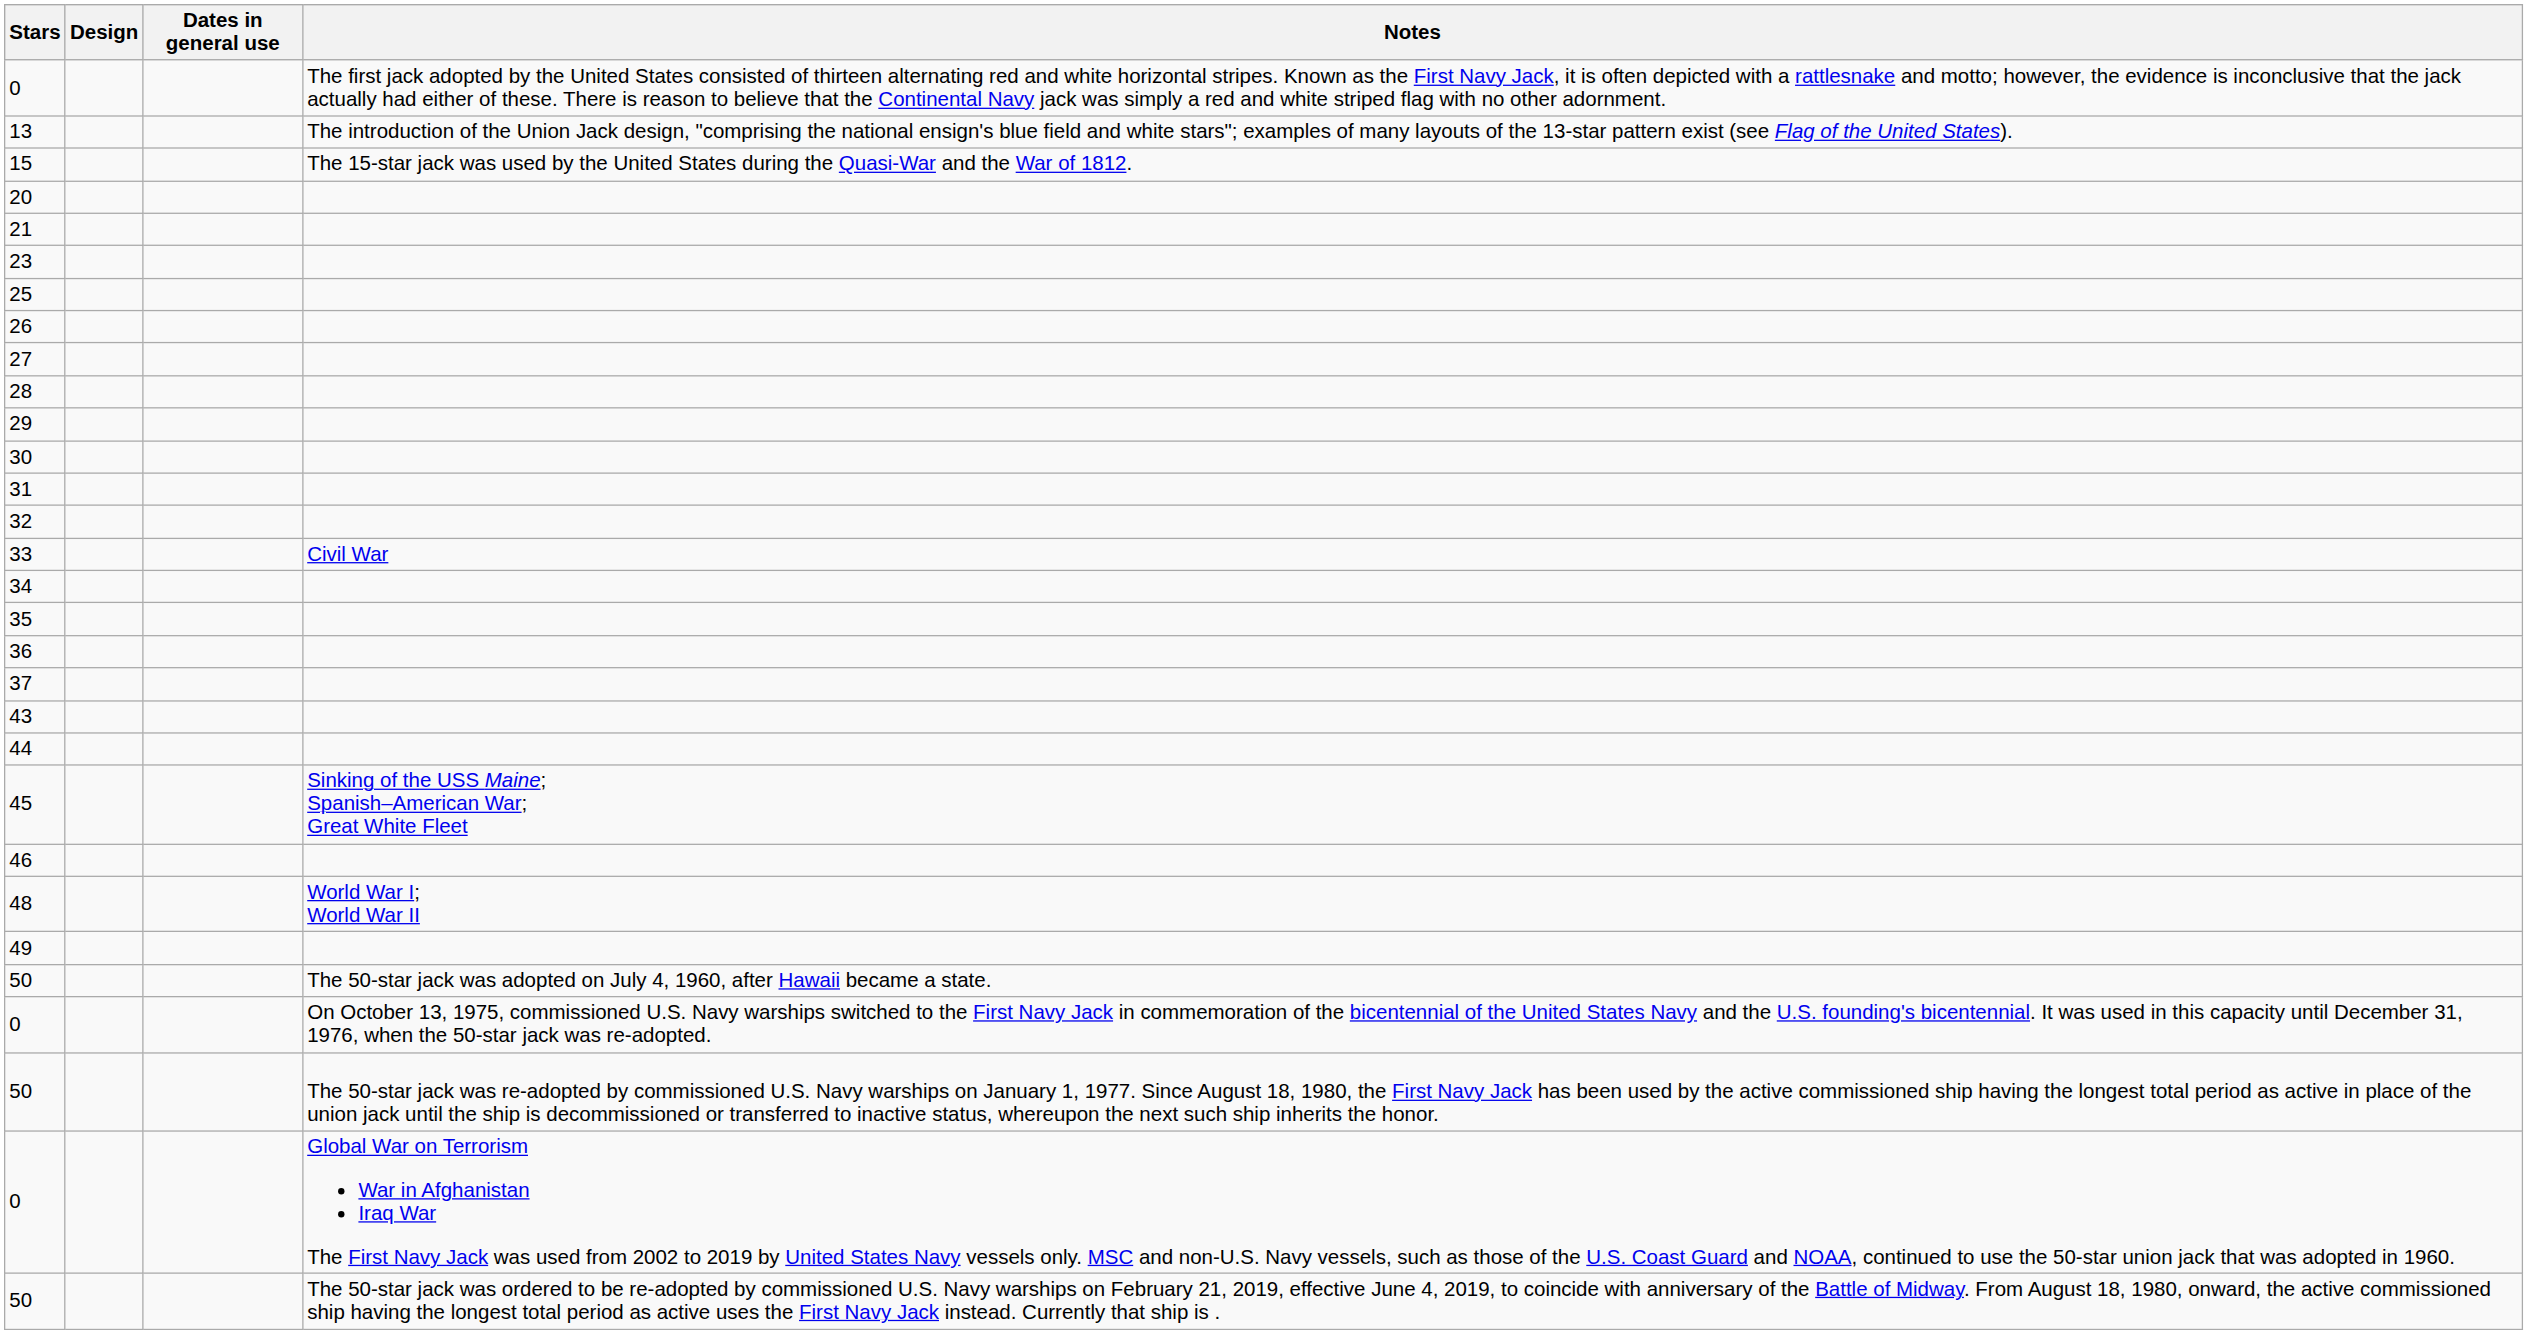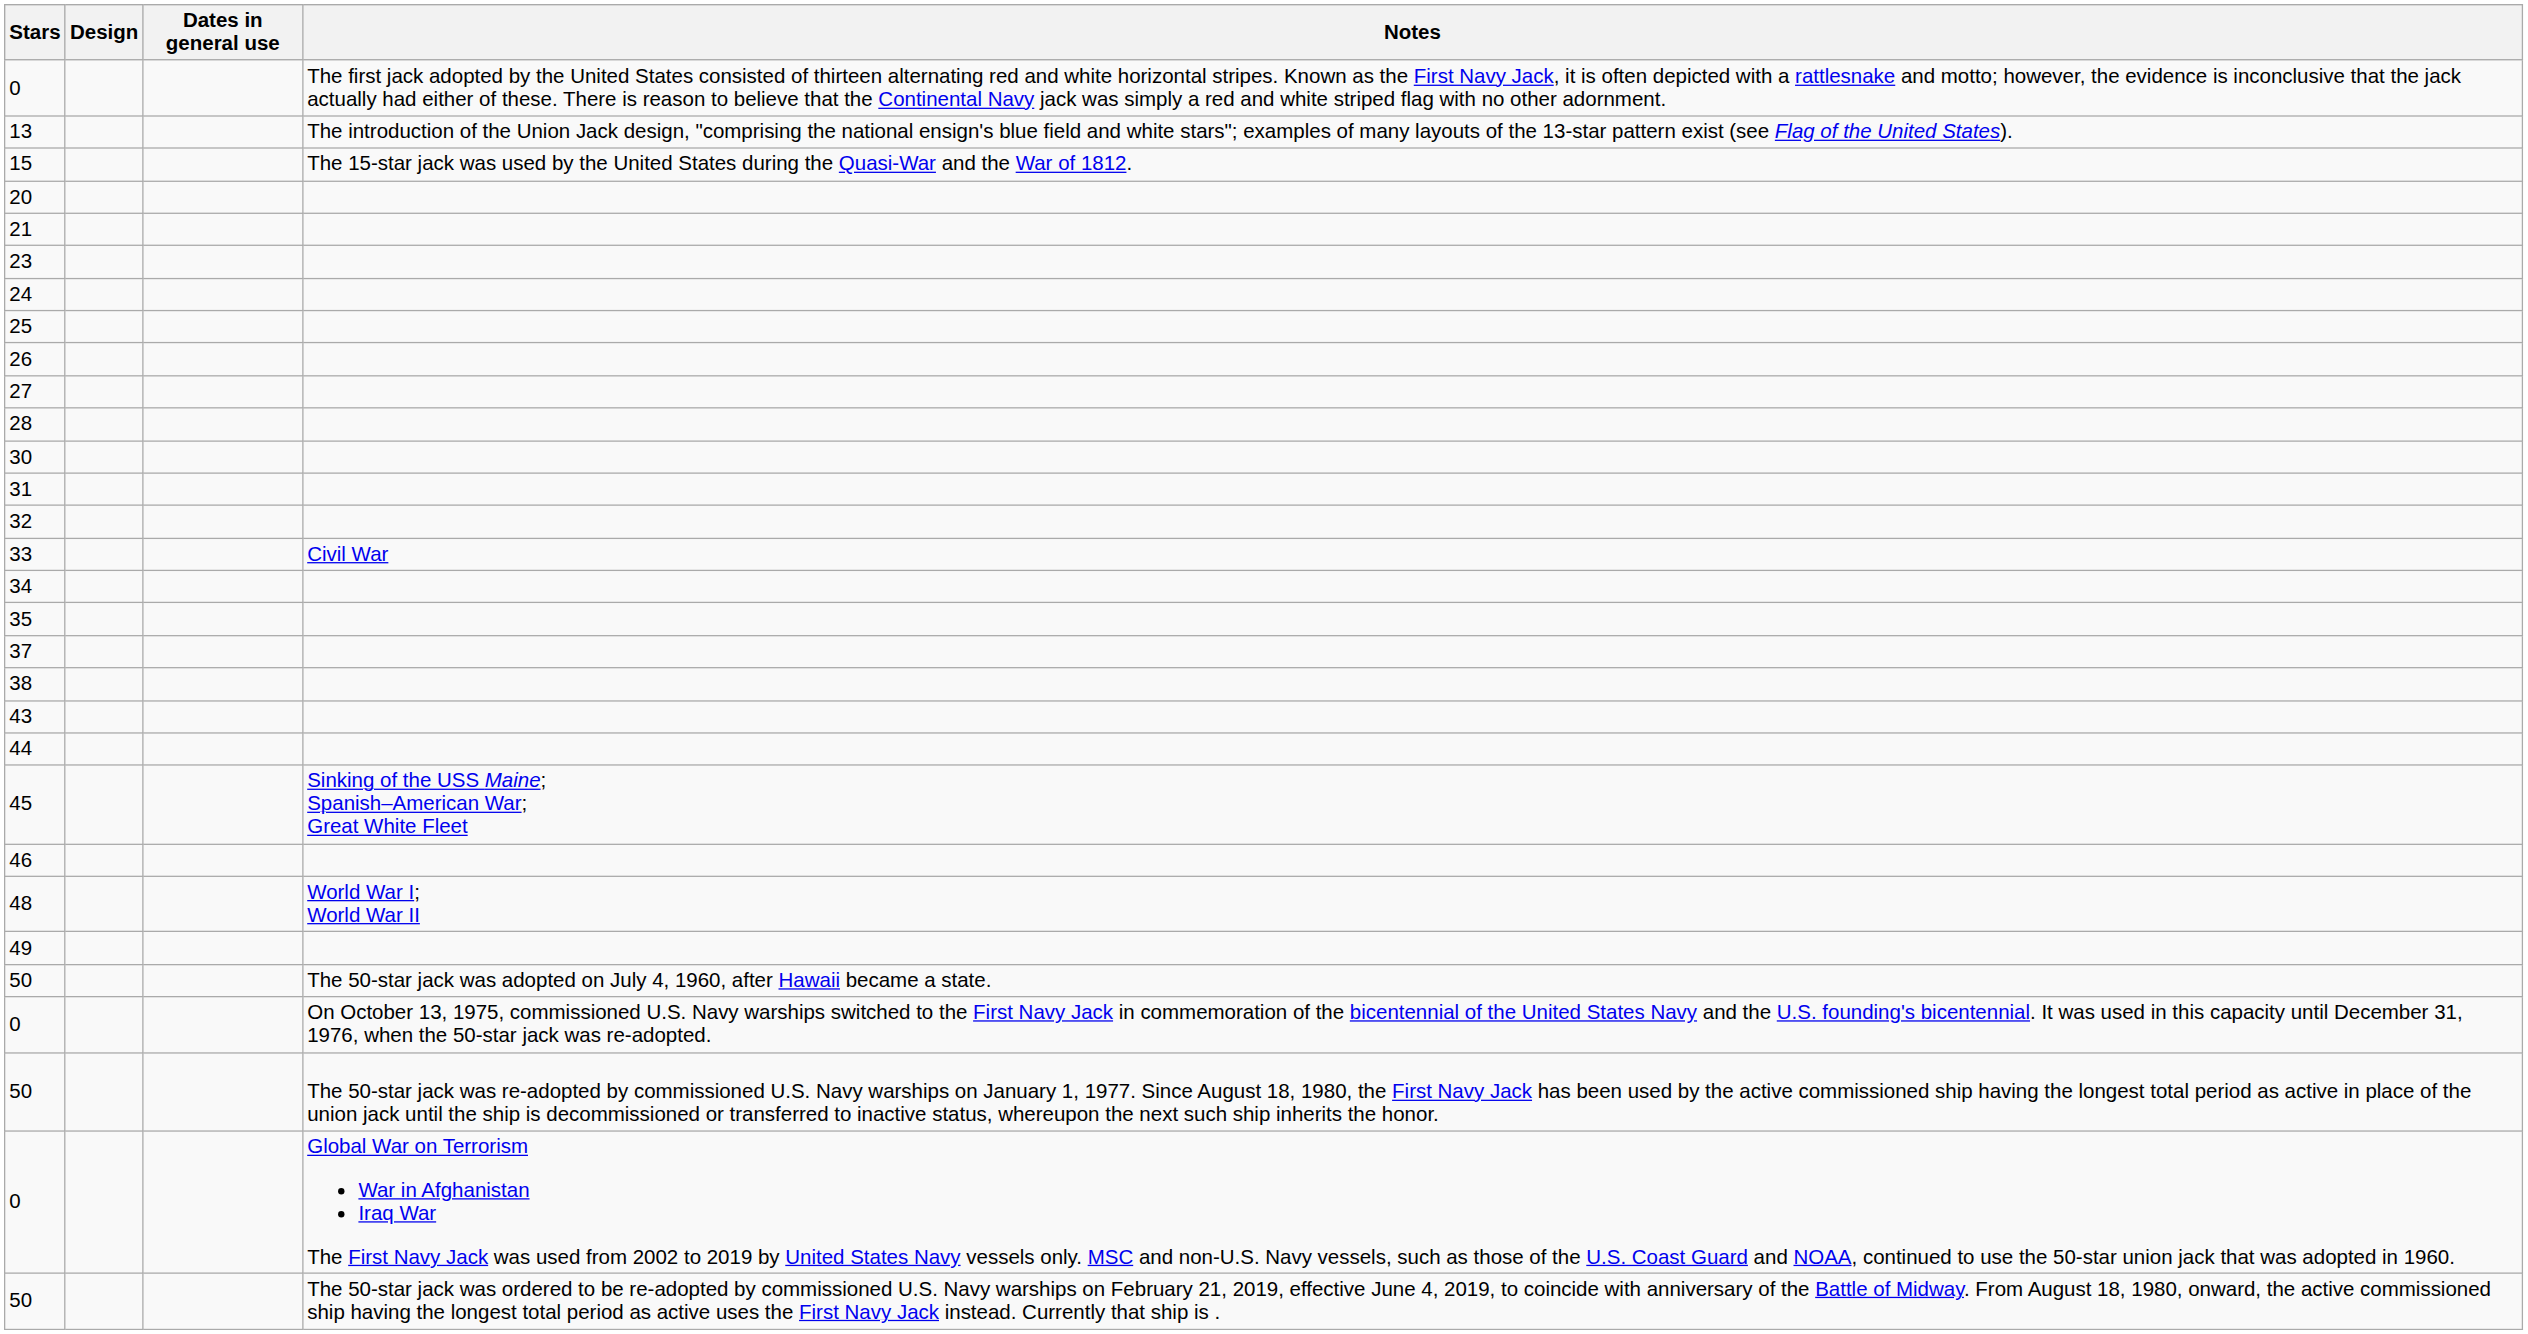 <table class="wikitable">
 <tr style="background:#ccc;">
 <th>Stars</th>
 <th>Design</th>
 <th>Dates in general use</th>
 <th>Notes</th>
 </tr>
 <tr>
 <td>0</td>
 <td></td>
 <td></td>
 <td>The first jack adopted by the United States consisted of thirteen alternating red and white horizontal stripes. Known as the <a href='#'>First Navy Jack</a>, it is often depicted with a <a href='#'>rattlesnake</a> and motto; however, the evidence is inconclusive that the jack actually had either of these. There is reason to believe that the <a href='#'>Continental Navy</a> jack was simply a red and white striped flag with no other adornment.</td>
 </tr>
 <tr>
 <td>13</td>
 <td></td>
 <td></td>
 <td>The introduction of the Union Jack design, "comprising the national ensign's blue field and white stars"; examples of many layouts of the 13-star pattern exist (see <em><a href='#'>Flag of the United States</a></em>).</td>
 </tr>
 <tr>
 <td>15</td>
 <td></td>
 <td></td>
 <td>The 15-star jack was used by the United States during the <a href='#'>Quasi-War</a> and the <a href='#'>War of 1812</a>.</td>
 </tr>
 <tr>
 <td>20</td>
 <td></td>
 <td></td>
 <td></td>
 </tr>
 <tr>
 <td>21</td>
 <td></td>
 <td></td>
 <td></td>
 </tr>
 <tr>
 <td>23</td>
 <td></td>
 <td></td>
 <td></td>
 </tr>
 <tr>
+<td>24</td>
+<td></td>
+<td></td>
+<td></td>
+</tr>
+<tr>
 <td>25</td>
 <td></td>
 <td></td>
 <td></td>
 </tr>
 <tr>
 <td>26</td>
 <td></td>
 <td></td>
 <td></td>
 </tr>
 <tr>
 <td>27</td>
 <td></td>
 <td></td>
 <td></td>
 </tr>
 <tr>
 <td>28</td>
-<td></td>
-<td></td>
-<td></td>
-</tr>
-<tr>
-<td>29</td>
 <td></td>
 <td></td>
 <td></td>
 </tr>
 <tr>
 <td>30</td>
 <td></td>
 <td></td>
 <td></td>
 </tr>
 <tr>
 <td>31</td>
 <td></td>
 <td></td>
 <td></td>
 </tr>
 <tr>
 <td>32</td>
 <td></td>
 <td></td>
 <td></td>
 </tr>
 <tr>
 <td>33</td>
 <td></td>
 <td></td>
 <td><a href='#'>Civil War</a></td>
 </tr>
 <tr>
 <td>34</td>
 <td></td>
 <td></td>
 <td></td>
 </tr>
 <tr>
 <td>35</td>
 <td></td>
 <td></td>
 <td></td>
 </tr>
 <tr>
-<td>36</td>
+<td>37</td>
 <td></td>
 <td></td>
 <td></td>
 </tr>
 <tr>
-<td>37</td>
+<td>38</td>
 <td></td>
 <td></td>
 <td></td>
 </tr>
 <tr>
 <td>43</td>
 <td></td>
 <td></td>
 <td></td>
 </tr>
 <tr>
 <td>44</td>
 <td></td>
 <td></td>
 <td></td>
 </tr>
 <tr>
 <td>45</td>
 <td></td>
 <td></td>
 <td><a href='#'>Sinking of the USS <em>Maine</em></a>;<br><a href='#'>Spanish–American War</a>;<br><a href='#'>Great White Fleet</a></td>
 </tr>
 <tr>
 <td>46</td>
 <td></td>
 <td></td>
 <td></td>
 </tr>
 <tr>
 <td>48</td>
 <td></td>
 <td></td>
 <td><a href='#'>World War I</a>;<br><a href='#'>World War II</a></td>
 </tr>
 <tr>
 <td>49</td>
 <td></td>
 <td></td>
 <td></td>
 </tr>
 <tr>
 <td>50</td>
 <td></td>
 <td></td>
 <td>The 50-star jack was adopted on July 4, 1960, after <a href='#'>Hawaii</a> became a state.</td>
 </tr>
 <tr>
 <td>0</td>
 <td></td>
 <td></td>
 <td>On October 13, 1975, commissioned U.S. Navy warships switched to the <a href='#'>First Navy Jack</a> in commemoration of the <a href='#'>bicentennial of the United States Navy</a> and the <a href='#'>U.S. founding's bicentennial</a>. It was used in this capacity until December 31, 1976, when the 50-star jack was re-adopted.</td>
 </tr>
 <tr>
 <td>50</td>
 <td></td>
 <td></td>
 <td><br>The 50-star jack was re-adopted by commissioned U.S. Navy warships on January 1, 1977. Since August 18, 1980, the <a href='#'>First Navy Jack</a> has been used by the active commissioned ship having the longest total period as active in place of the union jack until the ship is decommissioned or transferred to inactive status, whereupon the next such ship inherits the honor.</td>
 </tr>
 <tr>
 <td>0</td>
 <td></td>
 <td></td>
 <td><a href='#'>Global War on Terrorism</a><br><ul><li><a href='#'>War in Afghanistan</a></li><li><a href='#'>Iraq War</a></li></ul>The <a href='#'>First Navy Jack</a> was used from 2002 to 2019 by <a href='#'>United States Navy</a> vessels only. <a href='#'>MSC</a> and non-U.S. Navy vessels, such as those of the <a href='#'>U.S. Coast Guard</a> and <a href='#'>NOAA</a>, continued to use the 50-star union jack that was adopted in 1960.</td>
 </tr>
 <tr>
 <td>50</td>
 <td></td>
 <td></td>
 <td>The 50-star jack was ordered to be re-adopted by commissioned U.S. Navy warships on February 21, 2019, effective June 4, 2019, to coincide with anniversary of the <a href='#'>Battle of Midway</a>. From August 18, 1980, onward, the active commissioned ship having the longest total period as active uses the <a href='#'>First Navy Jack</a> instead. Currently that ship is .</td>
 </tr>
 </table>
